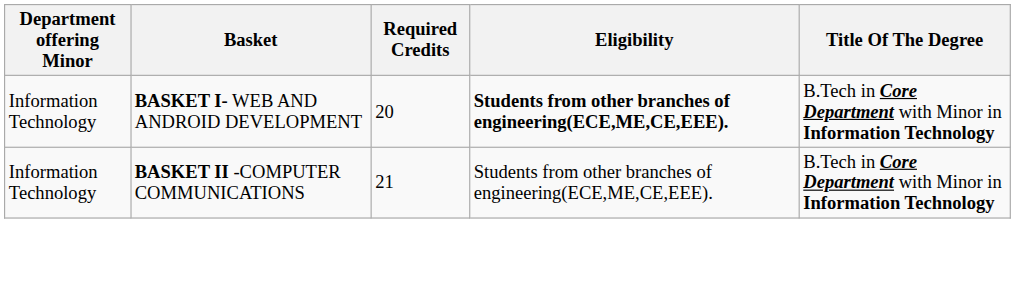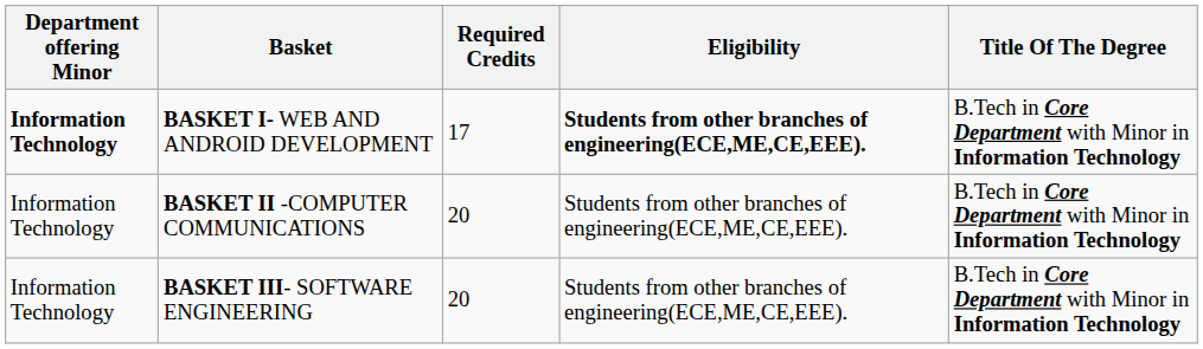 <table class="wikitable">
 <tr>
 <th>Department offering<br>Minor</th>
 <th>Basket</th>
 <th>Required Credits</th>
 <th>Eligibility</th>
 <th>Title Of The Degree</th>
 </tr>
 <tr>
-<td>Information Technology</td>
+<td><strong>Information Technology</strong></td>
 <td><strong>BASKET I-</strong> WEB AND ANDROID DEVELOPMENT</td>
-<td>20</td>
+<td>17</td>
 <td><strong>Students from other branches of engineering(ECE,ME,CE,EEE).</strong></td>
 <td>B.Tech in <strong><em><u>Core Department</u></em></strong> with Minor in <strong>Information Technology</strong></td>
 </tr>
 <tr>
 <td>Information Technology</td>
 <td><strong>BASKET II</strong> -COMPUTER COMMUNICATIONS</td>
-<td>21</td>
+<td>20</td>
+<td>Students from other branches of engineering(ECE,ME,CE,EEE).</td>
+<td>B.Tech in <strong><em><u>Core Department</u></em></strong> with Minor in <strong>Information Technology</strong></td>
+</tr>
+<tr>
+<td>Information<br>Technology</td>
+<td><strong>BASKET III</strong>- SOFTWARE ENGINEERING</td>
+<td>20</td>
 <td>Students from other branches of engineering(ECE,ME,CE,EEE).</td>
 <td>B.Tech in <strong><em><u>Core Department</u></em></strong> with Minor in <strong>Information Technology</strong></td>
 </tr>
 </table>
